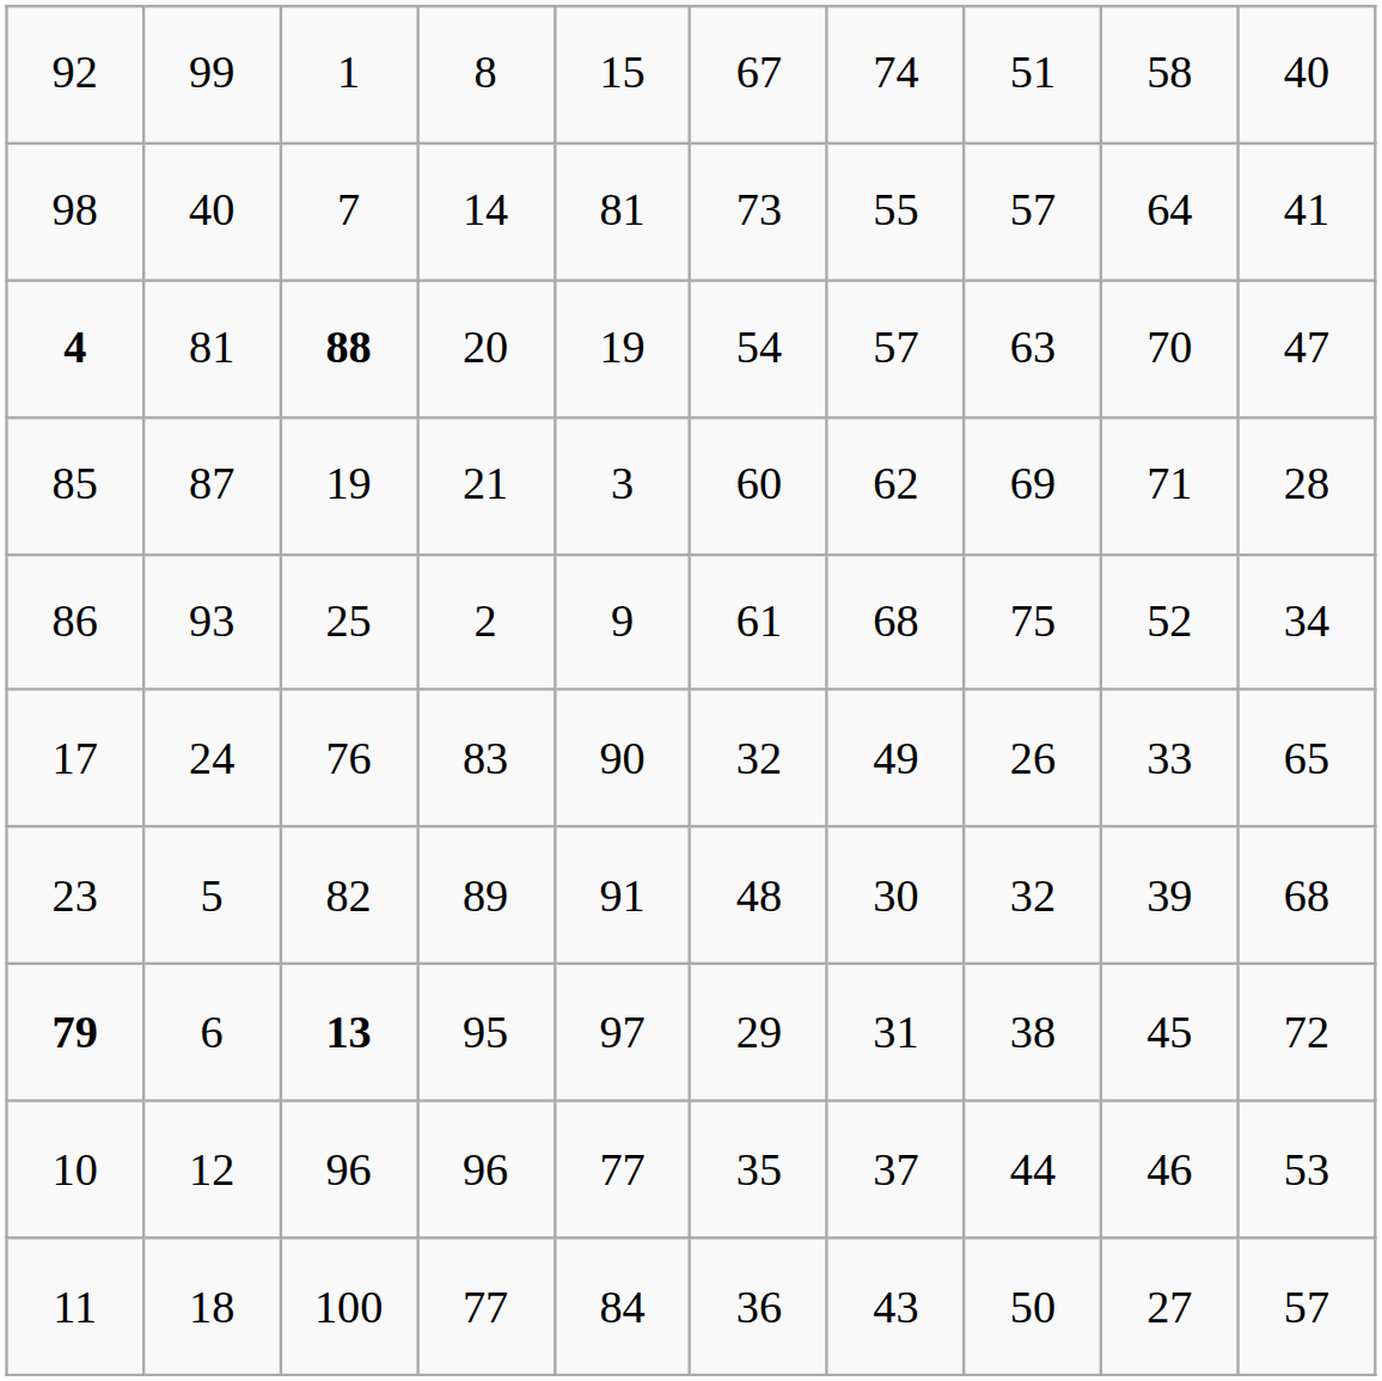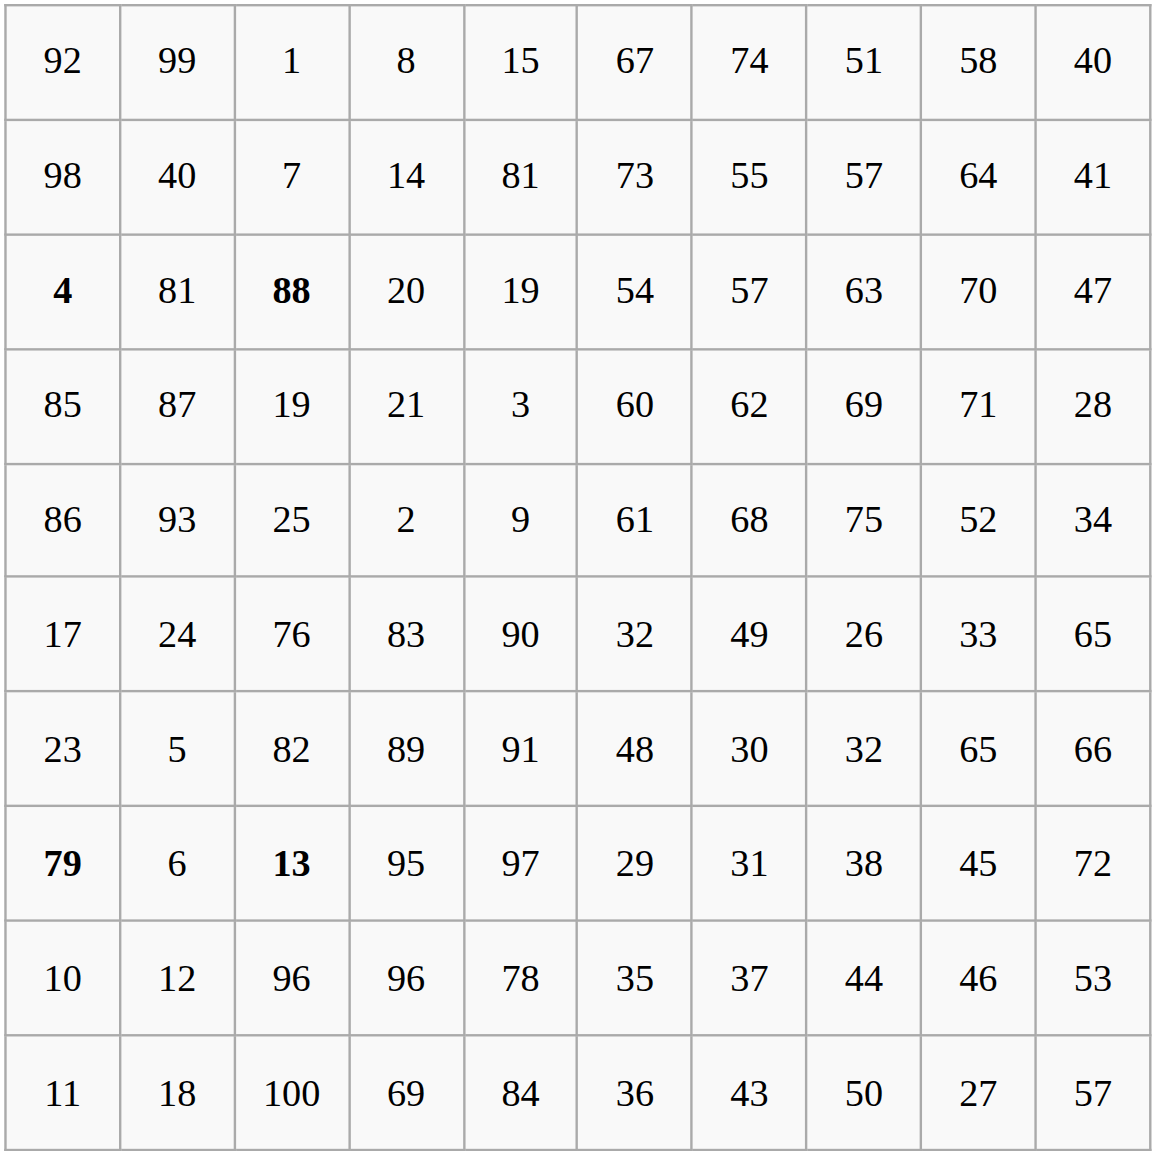 <table class="wikitable" style="margin-left:auto;margin-right:auto;text-align:center;width:30em;height:30em;table-layout:fixed;">
 <tr>
 <td>92</td>
 <td>99</td>
 <td>1</td>
 <td>8</td>
 <td>15</td>
 <td>67</td>
 <td>74</td>
 <td>51</td>
 <td>58</td>
 <td>40</td>
 </tr>
 <tr>
 <td>98</td>
 <td>40</td>
 <td>7</td>
 <td>14</td>
 <td>81</td>
 <td>73</td>
 <td>55</td>
 <td>57</td>
 <td>64</td>
 <td>41</td>
 </tr>
 <tr>
 <td><strong>4</strong></td>
 <td>81</td>
 <td><strong>88</strong></td>
 <td>20</td>
 <td>19</td>
 <td>54</td>
 <td>57</td>
 <td>63</td>
 <td>70</td>
 <td>47</td>
 </tr>
 <tr>
 <td>85</td>
 <td>87</td>
 <td>19</td>
 <td>21</td>
 <td>3</td>
 <td>60</td>
 <td>62</td>
 <td>69</td>
 <td>71</td>
 <td>28</td>
 </tr>
 <tr>
 <td>86</td>
 <td>93</td>
 <td>25</td>
 <td>2</td>
 <td>9</td>
 <td>61</td>
 <td>68</td>
 <td>75</td>
 <td>52</td>
 <td>34</td>
 </tr>
 <tr>
 <td>17</td>
 <td>24</td>
 <td>76</td>
 <td>83</td>
 <td>90</td>
 <td>32</td>
 <td>49</td>
 <td>26</td>
 <td>33</td>
 <td>65</td>
 </tr>
 <tr>
 <td>23</td>
 <td>5</td>
 <td>82</td>
 <td>89</td>
 <td>91</td>
 <td>48</td>
 <td>30</td>
 <td>32</td>
-<td>39</td>
-<td>68</td>
+<td>65</td>
+<td>66</td>
 </tr>
 <tr>
 <td><strong>79</strong></td>
 <td>6</td>
 <td><strong>13</strong></td>
 <td>95</td>
 <td>97</td>
 <td>29</td>
 <td>31</td>
 <td>38</td>
 <td>45</td>
 <td>72</td>
 </tr>
 <tr>
 <td>10</td>
 <td>12</td>
 <td>96</td>
 <td>96</td>
-<td>77</td>
+<td>78</td>
 <td>35</td>
 <td>37</td>
 <td>44</td>
 <td>46</td>
 <td>53</td>
 </tr>
 <tr>
 <td>11</td>
 <td>18</td>
 <td>100</td>
-<td>77</td>
+<td>69</td>
 <td>84</td>
 <td>36</td>
 <td>43</td>
 <td>50</td>
 <td>27</td>
 <td>57</td>
 </tr>
 </table>
